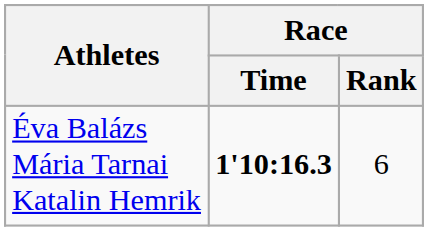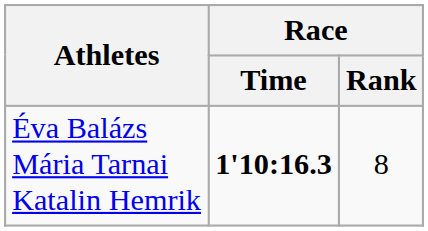 <table class="wikitable" border="1" style="font-size:90%">
 <tr>
 <th rowspan=2>Athletes</th>
 <th colspan=2>Race</th>
 </tr>
 <tr>
 <th>Time</th>
 <th>Rank</th>
 </tr>
 <tr>
 <td><a href='#'>Éva Balázs</a><br><a href='#'>Mária Tarnai</a><br><a href='#'>Katalin Hemrik</a></td>
 <td align=center><strong>1'10:16.3</strong></td>
-<td align=center>6</td>
+<td align=center>8</td>
 </tr>
 </table>
